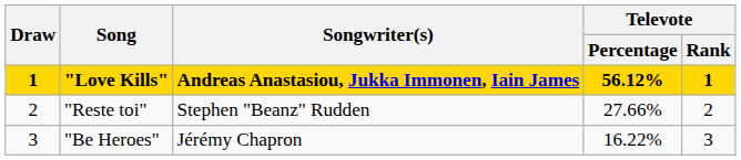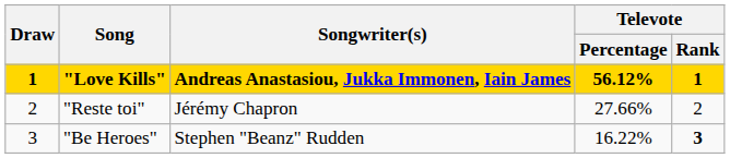 <table class="sortable wikitable" style="margin: 1em auto 1em auto; text-align:center">
 <tr>
 <th rowspan="2">Draw</th>
 <th rowspan="2">Song</th>
 <th rowspan="2">Songwriter(s)</th>
 <th colspan="2">Televote</th>
 </tr>
 <tr>
 <th>Percentage</th>
 <th>Rank</th>
 </tr>
 <tr style="font-weight:bold; background:gold;">
 <td>1</td>
 <td align="left">"Love Kills"</td>
 <td align="left">Andreas Anastasiou, <a href='#'>Jukka Immonen</a>, <a href='#'>Iain James</a></td>
 <td>56.12%</td>
 <td>1</td>
 </tr>
 <tr>
 <td>2</td>
 <td align="left">"Reste toi"</td>
-<td align="left">Stephen "Beanz" Rudden</td>
+<td align="left">Jérémy Chapron</td>
 <td>27.66%</td>
 <td>2</td>
 </tr>
 <tr>
 <td>3</td>
 <td align="left">"Be Heroes"</td>
-<td align="left">Jérémy Chapron</td>
+<td align="left">Stephen "Beanz" Rudden</td>
 <td>16.22%</td>
-<td>3</td>
+<td><strong>3</strong></td>
 </tr>
 </table>
